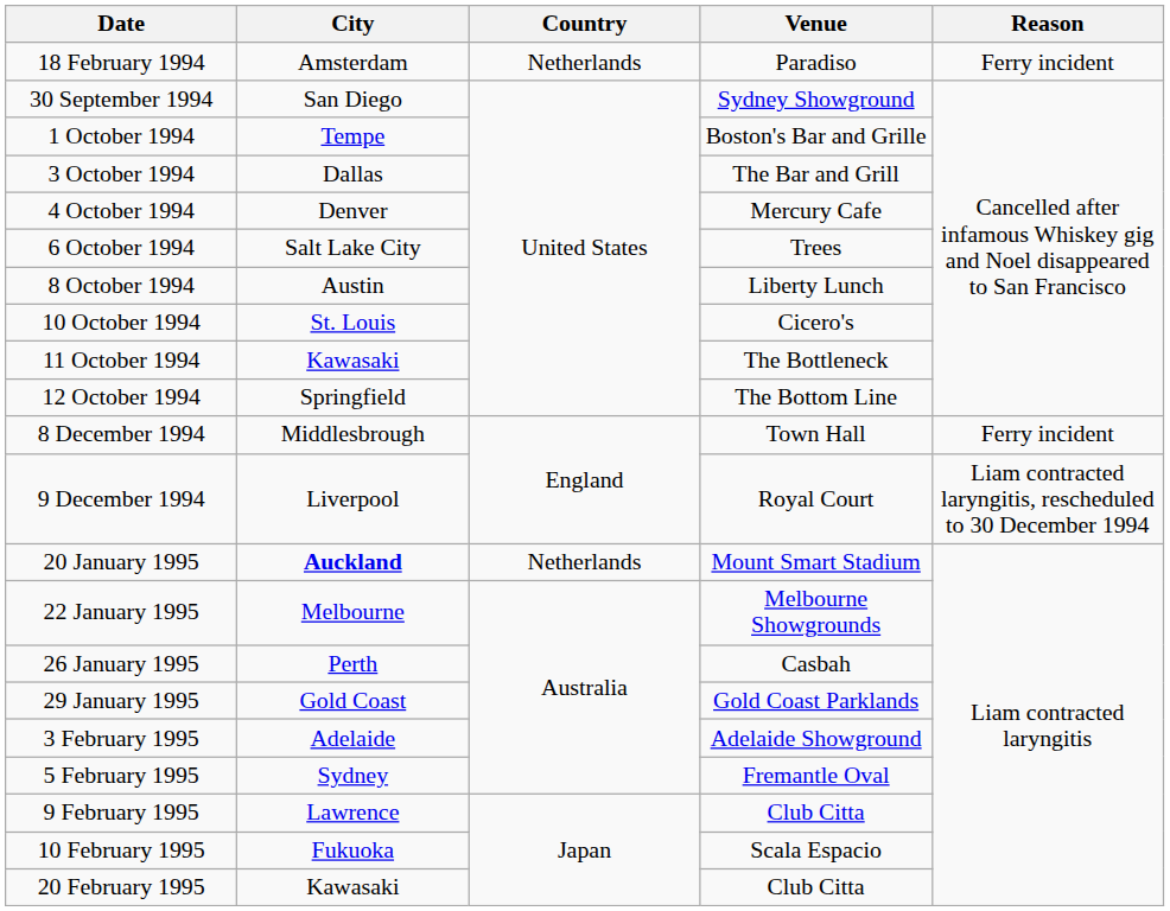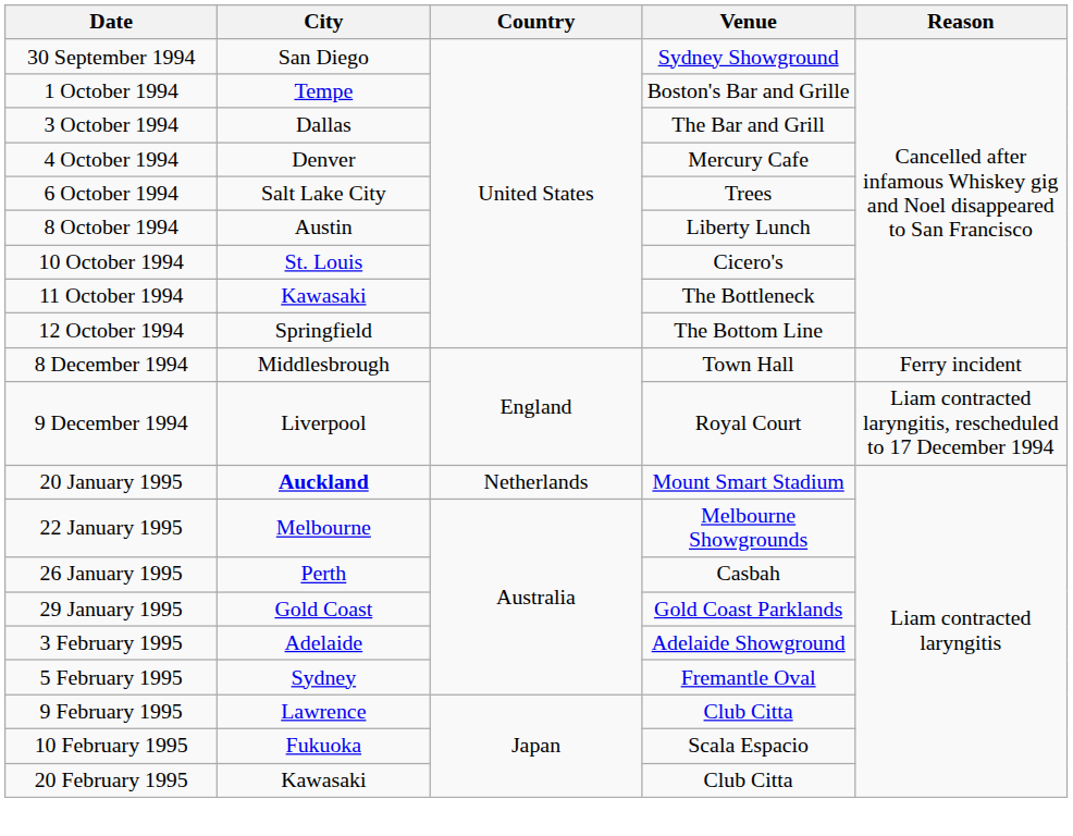 <table class="wikitable" style="text-align:center;">
 <tr>
 <th width="150">Date</th>
 <th width="150">City</th>
 <th width="150">Country</th>
 <th width="150">Venue</th>
 <th width="150">Reason</th>
-</tr>
-<tr>
-<td>18 February 1994</td>
-<td>Amsterdam</td>
-<td>Netherlands</td>
-<td>Paradiso</td>
-<td>Ferry incident</td>
 </tr>
 <tr>
 <td>30 September 1994</td>
 <td>San Diego</td>
 <td rowspan="9">United States</td>
 <td><a href='#'>Sydney Showground</a></td>
 <td rowspan="9">Cancelled after infamous Whiskey gig and Noel disappeared to San Francisco</td>
 </tr>
 <tr>
 <td>1 October 1994</td>
 <td><a href='#'>Tempe</a></td>
 <td>Boston's Bar and Grille</td>
 </tr>
 <tr>
 <td>3 October 1994</td>
 <td>Dallas</td>
 <td>The Bar and Grill</td>
 </tr>
 <tr>
 <td>4 October 1994</td>
 <td>Denver</td>
 <td>Mercury Cafe</td>
 </tr>
 <tr>
 <td>6 October 1994</td>
 <td>Salt Lake City</td>
 <td>Trees</td>
 </tr>
 <tr>
 <td>8 October 1994</td>
 <td>Austin</td>
 <td>Liberty Lunch</td>
 </tr>
 <tr>
 <td>10 October 1994</td>
 <td><a href='#'>St. Louis</a></td>
 <td>Cicero's</td>
 </tr>
 <tr>
 <td>11 October 1994</td>
 <td><a href='#'>Kawasaki</a></td>
 <td>The Bottleneck</td>
 </tr>
 <tr>
 <td>12 October 1994</td>
 <td>Springfield</td>
 <td>The Bottom Line</td>
 </tr>
 <tr>
 <td>8 December 1994</td>
 <td>Middlesbrough</td>
 <td rowspan="2">England</td>
 <td>Town Hall</td>
 <td>Ferry incident</td>
 </tr>
 <tr>
 <td>9 December 1994</td>
 <td>Liverpool</td>
 <td>Royal Court</td>
-<td>Liam contracted laryngitis, rescheduled to 30 December 1994</td>
+<td>Liam contracted laryngitis, rescheduled to 17 December 1994</td>
 </tr>
 <tr>
 <td>20 January 1995</td>
 <td><strong><a href='#'>Auckland</a></strong></td>
 <td>Netherlands</td>
 <td><a href='#'>Mount Smart Stadium</a></td>
 <td rowspan="9">Liam contracted laryngitis</td>
 </tr>
 <tr>
 <td>22 January 1995</td>
 <td><a href='#'>Melbourne</a></td>
 <td rowspan="5">Australia</td>
 <td><a href='#'>Melbourne Showgrounds</a></td>
 </tr>
 <tr>
 <td>26 January 1995</td>
 <td><a href='#'>Perth</a></td>
 <td>Casbah</td>
 </tr>
 <tr>
 <td>29 January 1995</td>
 <td><a href='#'>Gold Coast</a></td>
 <td><a href='#'>Gold Coast Parklands</a></td>
 </tr>
 <tr>
 <td>3 February 1995</td>
 <td><a href='#'>Adelaide</a></td>
 <td><a href='#'>Adelaide Showground</a></td>
 </tr>
 <tr>
 <td>5 February 1995</td>
 <td><a href='#'>Sydney</a></td>
 <td><a href='#'>Fremantle Oval</a></td>
 </tr>
 <tr>
 <td>9 February 1995</td>
 <td><a href='#'>Lawrence</a></td>
 <td rowspan="3">Japan</td>
 <td><a href='#'>Club Citta</a></td>
 </tr>
 <tr>
 <td>10 February 1995</td>
 <td><a href='#'>Fukuoka</a></td>
 <td>Scala Espacio</td>
 </tr>
 <tr>
 <td>20 February 1995</td>
 <td>Kawasaki</td>
 <td>Club Citta</td>
 </tr>
 </table>
